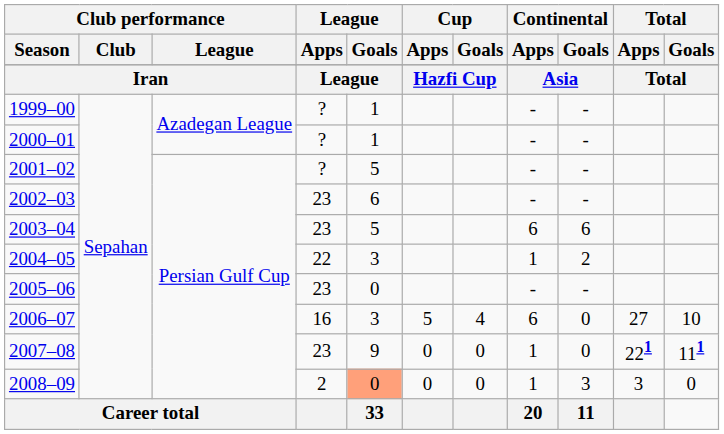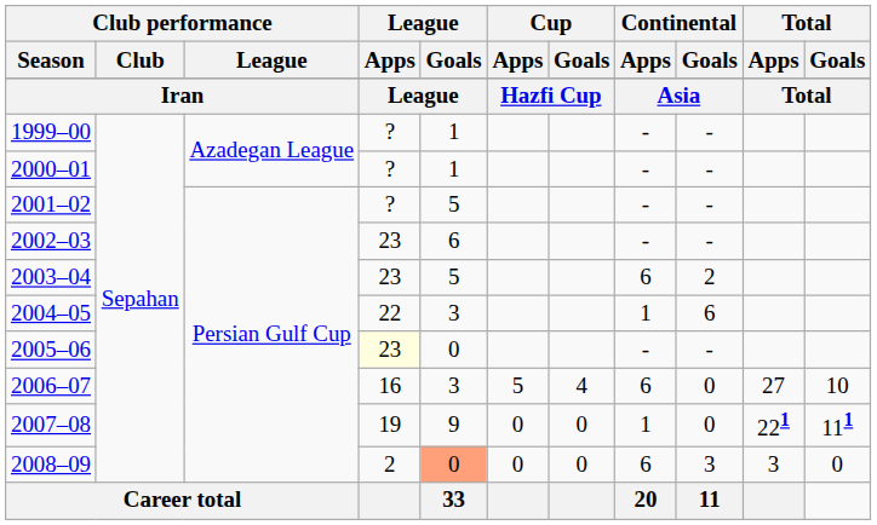 <table class="wikitable" style="text-align:center">
 <tr>
 <th colspan=3>Club performance</th>
 <th colspan=2>League</th>
 <th colspan=2>Cup</th>
 <th colspan=2>Continental</th>
 <th colspan=2>Total</th>
 </tr>
 <tr>
 <th>Season</th>
 <th>Club</th>
 <th>League</th>
 <th>Apps</th>
 <th>Goals</th>
 <th>Apps</th>
 <th>Goals</th>
 <th>Apps</th>
 <th>Goals</th>
 <th>Apps</th>
 <th>Goals</th>
 </tr>
 <tr>
 </tr>
 <tr>
 <th colspan=3>Iran</th>
 <th colspan=2>League</th>
 <th colspan=2><a href='#'>Hazfi Cup</a></th>
 <th colspan=2><a href='#'>Asia</a></th>
 <th colspan=2>Total</th>
 </tr>
 <tr>
 <td><a href='#'>1999–00</a></td>
 <td rowspan="10"><a href='#'>Sepahan</a></td>
 <td rowspan="2"><a href='#'>Azadegan League</a></td>
 <td>?</td>
 <td>1</td>
 <td></td>
 <td></td>
 <td>-</td>
 <td>-</td>
 <td></td>
 </tr>
 <tr>
 <td><a href='#'>2000–01</a></td>
 <td>?</td>
 <td>1</td>
 <td></td>
 <td></td>
 <td>-</td>
 <td>-</td>
 <td></td>
 <td></td>
 </tr>
 <tr>
 <td><a href='#'>2001–02</a></td>
 <td rowspan="8"><a href='#'>Persian Gulf Cup</a></td>
 <td>?</td>
 <td>5</td>
 <td></td>
 <td></td>
 <td>-</td>
 <td>-</td>
 <td></td>
 </tr>
 <tr>
 <td><a href='#'>2002–03</a></td>
 <td>23</td>
 <td>6</td>
 <td></td>
 <td></td>
 <td>-</td>
 <td>-</td>
 <td></td>
 <td></td>
 </tr>
 <tr>
 <td><a href='#'>2003–04</a></td>
 <td>23</td>
 <td>5</td>
 <td></td>
 <td></td>
 <td>6</td>
-<td>6</td>
+<td>2</td>
 <td></td>
 <td></td>
 </tr>
 <tr>
 <td><a href='#'>2004–05</a></td>
 <td>22</td>
 <td>3</td>
 <td></td>
 <td></td>
 <td>1</td>
-<td>2</td>
+<td>6</td>
 <td></td>
 <td></td>
 </tr>
 <tr>
 <td><a href='#'>2005–06</a></td>
-<td>23</td>
+<td style="background: lightyellow;">23</td>
 <td>0</td>
 <td></td>
 <td></td>
 <td>-</td>
 <td>-</td>
 <td></td>
 <td></td>
 </tr>
 <tr>
 <td><a href='#'>2006–07</a></td>
 <td>16</td>
 <td>3</td>
 <td>5</td>
 <td>4</td>
 <td>6</td>
 <td>0</td>
 <td>27</td>
 <td>10</td>
 </tr>
 <tr>
 <td><a href='#'>2007–08</a></td>
-<td>23</td>
+<td>19</td>
 <td>9</td>
 <td>0</td>
 <td>0</td>
 <td>1</td>
 <td>0</td>
 <td>22<sup><strong><a href='#'>1</a></strong></sup></td>
 <td>11<sup><strong><a href='#'>1</a></strong></sup></td>
 </tr>
 <tr>
 <td><a href='#'>2008–09</a></td>
 <td>2</td>
 <td style="background: lightsalmon;">0</td>
 <td>0</td>
 <td>0</td>
-<td>1</td>
+<td>6</td>
 <td>3</td>
 <td>3</td>
 <td>0</td>
 </tr>
 <tr>
 <th colspan=3>Career total</th>
 <th></th>
 <th>33</th>
 <th></th>
 <th></th>
 <th>20</th>
 <th>11</th>
 <th></th>
 </tr>
 </table>
